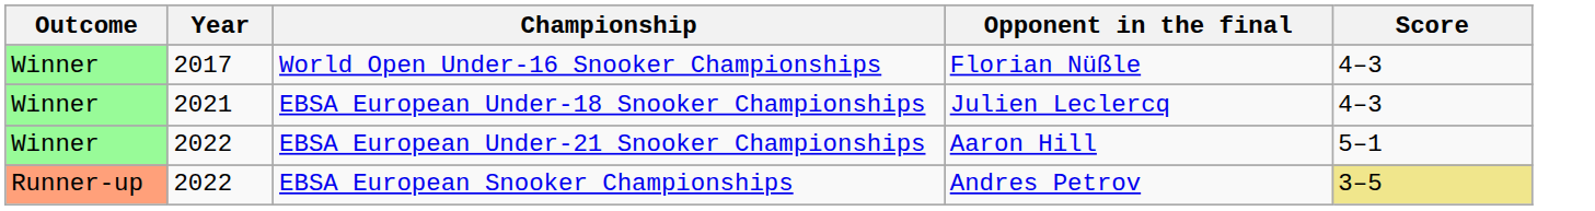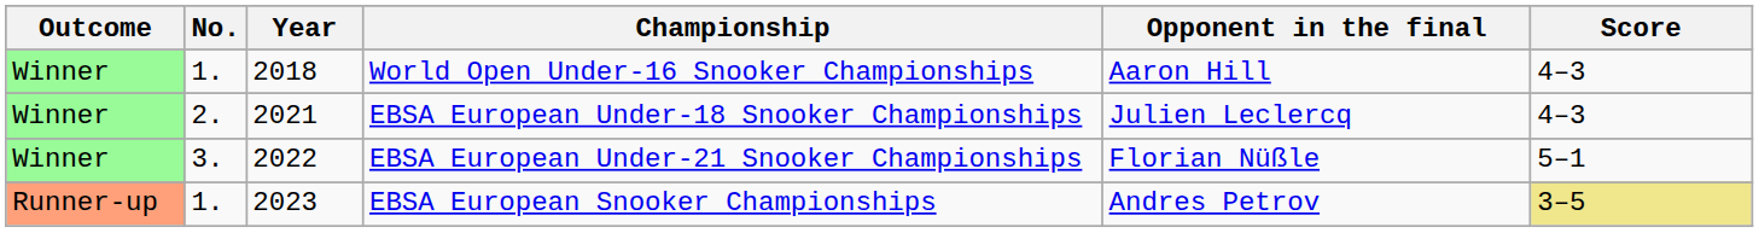 <table class="sortable wikitable">
 <tr>
 <th width="80">Outcome</th>
+<th width="20">No.</th>
 <th width="50">Year</th>
 <th width="350">Championship</th>
 <th width="200">Opponent in the final</th>
 <th width="100">Score</th>
 </tr>
 <tr>
 <td style="background:#98fb98;">Winner</td>
-<td>2017</td>
+<td>1.</td>
+<td>2018</td>
 <td><a href='#'>World Open Under-16 Snooker Championships</a></td>
-<td> <a href='#'>Florian Nüßle</a></td>
+<td> <a href='#'>Aaron Hill</a></td>
 <td>4–3</td>
 </tr>
 <tr>
 <td style="background:#98fb98;">Winner</td>
+<td>2.</td>
 <td>2021</td>
 <td><a href='#'>EBSA European Under-18 Snooker Championships</a></td>
 <td> <a href='#'>Julien Leclercq</a></td>
 <td>4–3</td>
 </tr>
 <tr>
 <td style="background:#98fb98;">Winner</td>
+<td>3.</td>
 <td>2022</td>
 <td><a href='#'>EBSA European Under-21 Snooker Championships</a></td>
-<td> <a href='#'>Aaron Hill</a></td>
+<td> <a href='#'>Florian Nüßle</a></td>
 <td>5–1</td>
 </tr>
 <tr>
 <td style="background:#ffa07a;">Runner-up</td>
-<td>2022</td>
+<td>1.</td>
+<td>2023</td>
 <td><a href='#'>EBSA European Snooker Championships</a></td>
 <td> <a href='#'>Andres Petrov</a></td>
 <td style="background: khaki;">3–5</td>
 </tr>
 </table>
